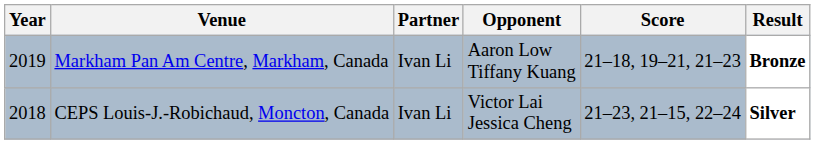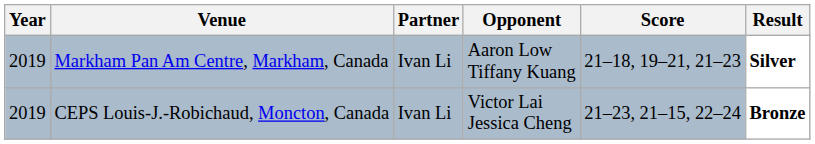 <table class="sortable wikitable" style="font-size: 90%;">
 <tr>
 <th>Year</th>
 <th>Venue</th>
 <th>Partner</th>
 <th>Opponent</th>
 <th>Score</th>
 <th>Result</th>
 </tr>
 <tr style="background:#AABBCC">
 <td align="center">2019</td>
 <td align="left"><a href='#'>Markham Pan Am Centre</a>, <a href='#'>Markham</a>, Canada</td>
 <td align="left"> Ivan Li</td>
 <td align="left"> Aaron Low<br> Tiffany Kuang</td>
 <td align="left">21–18, 19–21, 21–23</td>
-<td style="text-align:left; background:white"> <strong>Bronze</strong></td>
+<td style="text-align:left; background:white"> <strong>Silver</strong></td>
 </tr>
 <tr style="background:#AABBCC">
-<td align="center">2018</td>
+<td align="center">2019</td>
 <td align="left">CEPS Louis-J.-Robichaud, <a href='#'>Moncton</a>, Canada</td>
 <td align="left"> Ivan Li</td>
 <td align="left"> Victor Lai<br> Jessica Cheng</td>
 <td align="left">21–23, 21–15, 22–24</td>
-<td style="text-align:left; background:white"> <strong>Silver</strong></td>
+<td style="text-align:left; background:white"> <strong>Bronze</strong></td>
 </tr>
 </table>
